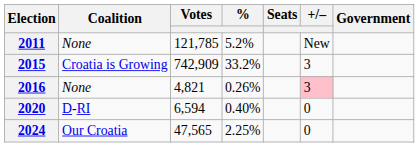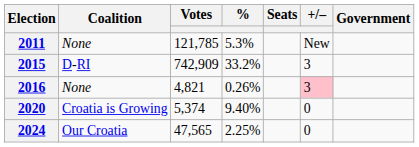 <table class="wikitable">
 <tr>
 <th rowspan=2>Election</th>
 <th rowspan=2>Coalition</th>
 <th>Votes</th>
 <th>%</th>
 <th>Seats</th>
 <th>+/–</th>
 <th rowspan=2>Government</th>
 </tr>
 <tr>
 <th colspan=2></th>
 <th colspan=2></th>
 </tr>
 <tr>
 <th><a href='#'>2011</a></th>
 <td><em>None</em></td>
 <td>121,785</td>
-<td>5.2%</td>
+<td>5.3%</td>
 <td></td>
 <td>New</td>
 <td></td>
 </tr>
 <tr>
 <th><a href='#'>2015</a></th>
-<td><a href='#'>Croatia is Growing</a></td>
+<td><a href='#'>D</a>-<a href='#'>RI</a></td>
 <td>742,909</td>
 <td>33.2%</td>
 <td></td>
 <td> 3</td>
 <td></td>
 </tr>
 <tr>
 <th><a href='#'>2016</a></th>
 <td><em>None</em></td>
 <td>4,821</td>
 <td>0.26%</td>
 <td></td>
 <td style="background: pink;"> 3</td>
 <td></td>
 </tr>
 <tr>
 <th><a href='#'>2020</a></th>
-<td><a href='#'>D</a>-<a href='#'>RI</a></td>
-<td>6,594</td>
-<td>0.40%</td>
+<td><a href='#'>Croatia is Growing</a></td>
+<td>5,374</td>
+<td>9.40%</td>
 <td></td>
 <td> 0</td>
 <td></td>
 </tr>
 <tr>
 <th><a href='#'>2024</a></th>
 <td align=left><a href='#'>Our Croatia</a></td>
 <td>47,565</td>
 <td>2.25%</td>
 <td></td>
 <td> 0</td>
 <td></td>
 </tr>
 </table>
